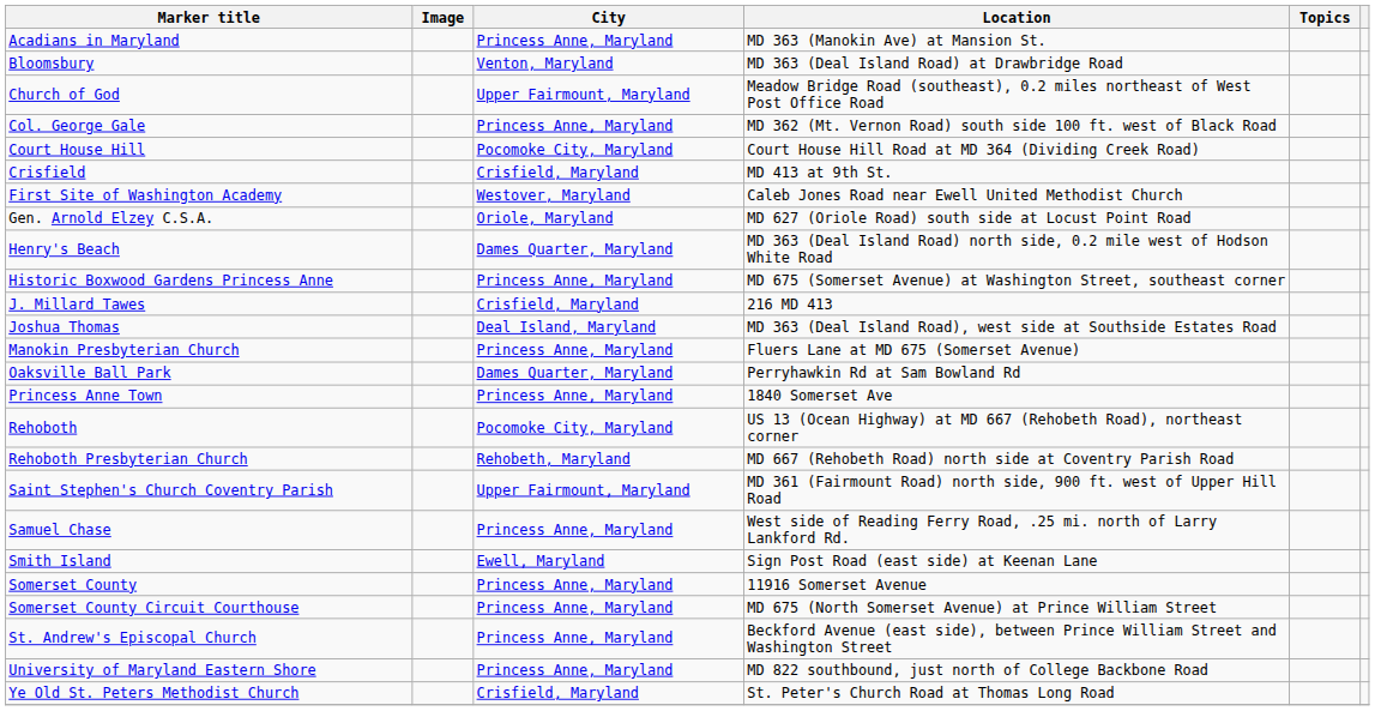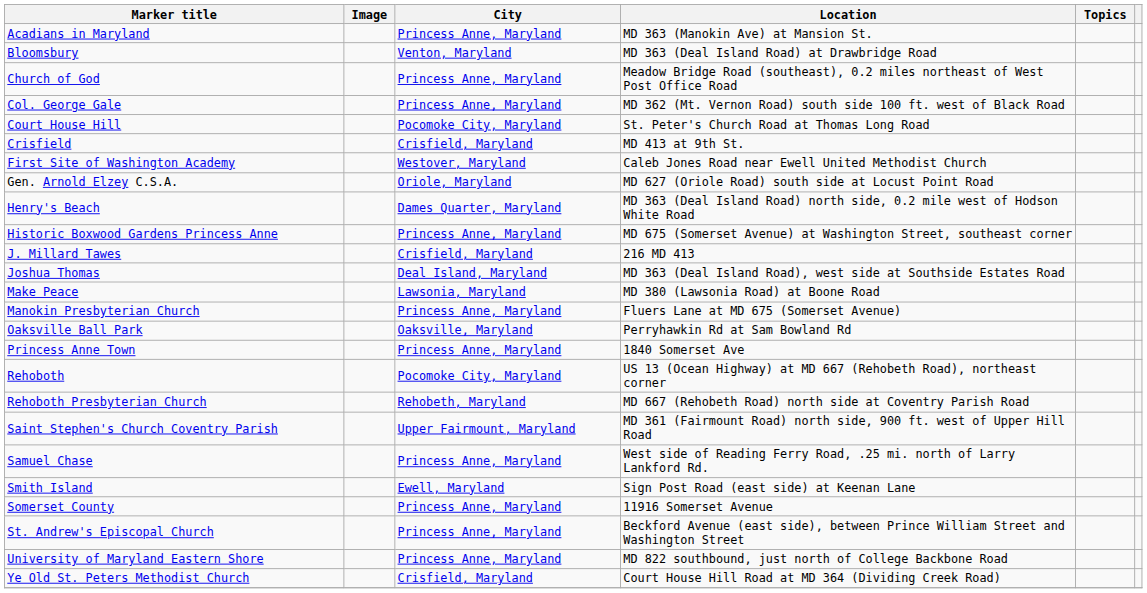 <table class="wikitable sortable">
 <tr>
 <th><strong>Marker title</strong></th>
 <th class="unsortable"><strong>Image</strong></th>
 <th><strong>City</strong></th>
 <th style="width:40%"><strong>Location</strong></th>
 <th><strong>Topics</strong></th>
 <th class="unsortable"></th>
 </tr>
 <tr>
 <td><a href='#'>Acadians in Maryland</a></td>
 <td></td>
 <td><a href='#'>Princess Anne, Maryland</a></td>
 <td>MD 363 (Manokin Ave) at Mansion St.<br><small></small></td>
 <td></td>
 <td></td>
 </tr>
 <tr>
 <td><a href='#'>Bloomsbury</a></td>
 <td></td>
 <td><a href='#'>Venton, Maryland</a></td>
 <td>MD 363 (Deal Island Road) at Drawbridge Road<br><small></small></td>
 <td></td>
 <td></td>
 </tr>
 <tr>
 <td><a href='#'>Church of God</a></td>
 <td></td>
-<td><a href='#'>Upper Fairmount, Maryland</a></td>
+<td><a href='#'>Princess Anne, Maryland</a></td>
 <td>Meadow Bridge Road (southeast), 0.2 miles northeast of West Post Office Road<br><small></small></td>
 <td></td>
 <td></td>
 </tr>
 <tr>
 <td><a href='#'>Col. George Gale</a></td>
 <td></td>
 <td><a href='#'>Princess Anne, Maryland</a></td>
 <td>MD 362 (Mt. Vernon Road) south side 100 ft. west of Black Road<br><small></small></td>
 <td></td>
 <td></td>
 </tr>
 <tr>
 <td><a href='#'>Court House Hill</a></td>
 <td></td>
 <td><a href='#'>Pocomoke City, Maryland</a></td>
-<td>Court House Hill Road at MD 364 (Dividing Creek Road)<br><small></small></td>
+<td>St. Peter's Church Road at Thomas Long Road<br><small></small></td>
 <td></td>
 <td></td>
 </tr>
 <tr>
 <td><a href='#'>Crisfield</a></td>
 <td></td>
 <td><a href='#'>Crisfield, Maryland</a></td>
 <td>MD 413 at 9th St.<br><small></small></td>
 <td></td>
 <td></td>
 </tr>
 <tr>
 <td><a href='#'>First Site of Washington Academy</a></td>
 <td></td>
 <td><a href='#'>Westover, Maryland</a></td>
 <td>Caleb Jones Road near Ewell United Methodist Church<br><small></small></td>
 <td></td>
 <td></td>
 </tr>
 <tr>
 <td>Gen. <a href='#'>Arnold Elzey</a> C.S.A.</td>
 <td></td>
 <td><a href='#'>Oriole, Maryland</a></td>
 <td>MD 627 (Oriole Road) south side at Locust Point Road<br><small></small></td>
 <td></td>
 <td></td>
 </tr>
 <tr>
 <td><a href='#'>Henry's Beach</a></td>
 <td></td>
 <td><a href='#'>Dames Quarter, Maryland</a></td>
 <td>MD 363 (Deal Island Road) north side, 0.2 mile west of Hodson White Road<br><small></small></td>
 <td></td>
 <td></td>
 </tr>
 <tr>
 <td><a href='#'>Historic Boxwood Gardens Princess Anne</a></td>
 <td></td>
 <td><a href='#'>Princess Anne, Maryland</a></td>
 <td>MD 675 (Somerset Avenue) at Washington Street, southeast corner<br><small></small></td>
 <td></td>
 <td></td>
 </tr>
 <tr>
 <td><a href='#'>J. Millard Tawes</a></td>
 <td></td>
 <td><a href='#'>Crisfield, Maryland</a></td>
 <td>216 MD 413<br><small></small></td>
 <td></td>
 <td></td>
 </tr>
 <tr>
 <td><a href='#'>Joshua Thomas</a></td>
 <td></td>
 <td><a href='#'>Deal Island, Maryland</a></td>
 <td>MD 363 (Deal Island Road), west side at Southside Estates Road<br><small></small></td>
 <td></td>
 <td></td>
 </tr>
 <tr>
+<td><a href='#'>Make Peace</a></td>
+<td></td>
+<td><a href='#'>Lawsonia, Maryland</a></td>
+<td>MD 380 (Lawsonia Road) at Boone Road<br><small></small></td>
+<td></td>
+<td></td>
+</tr>
+<tr>
 <td><a href='#'>Manokin Presbyterian Church</a></td>
 <td></td>
 <td><a href='#'>Princess Anne, Maryland</a></td>
 <td>Fluers Lane at MD 675 (Somerset Avenue)<br><small></small></td>
 <td></td>
 <td></td>
 </tr>
 <tr>
 <td><a href='#'>Oaksville Ball Park</a></td>
 <td></td>
-<td><a href='#'>Dames Quarter, Maryland</a></td>
+<td><a href='#'>Oaksville, Maryland</a></td>
 <td>Perryhawkin Rd at Sam Bowland Rd<br><small></small></td>
 <td></td>
 <td></td>
 </tr>
 <tr>
 <td><a href='#'>Princess Anne Town</a></td>
 <td></td>
 <td><a href='#'>Princess Anne, Maryland</a></td>
 <td>1840 Somerset Ave<br><small></small></td>
 <td></td>
 <td></td>
 </tr>
 <tr>
 <td><a href='#'>Rehoboth</a></td>
 <td></td>
 <td><a href='#'>Pocomoke City, Maryland</a></td>
 <td>US 13 (Ocean Highway) at MD 667 (Rehobeth Road), northeast corner<br><small></small></td>
 <td></td>
 <td></td>
 </tr>
 <tr>
 <td><a href='#'>Rehoboth Presbyterian Church</a></td>
 <td></td>
 <td><a href='#'>Rehobeth, Maryland</a></td>
 <td>MD 667 (Rehobeth Road) north side at Coventry Parish Road<br><small></small></td>
 <td></td>
 <td></td>
 </tr>
 <tr>
 <td><a href='#'>Saint Stephen's Church Coventry Parish</a></td>
 <td></td>
 <td><a href='#'>Upper Fairmount, Maryland</a></td>
 <td>MD 361 (Fairmount Road) north side, 900 ft. west of Upper Hill Road<br><small></small></td>
 <td></td>
 <td></td>
 </tr>
 <tr>
 <td><a href='#'>Samuel Chase</a></td>
 <td></td>
 <td><a href='#'>Princess Anne, Maryland</a></td>
 <td>West side of Reading Ferry Road, .25 mi. north of Larry Lankford Rd.<br><small></small></td>
 <td></td>
 <td></td>
 </tr>
 <tr>
 <td><a href='#'>Smith Island</a></td>
 <td></td>
 <td><a href='#'>Ewell, Maryland</a></td>
 <td>Sign Post Road (east side) at Keenan Lane<br><small></small></td>
 <td></td>
 <td></td>
 </tr>
 <tr>
 <td><a href='#'>Somerset County</a></td>
 <td></td>
 <td><a href='#'>Princess Anne, Maryland</a></td>
 <td>11916 Somerset Avenue<br><small></small></td>
 <td></td>
 <td></td>
 </tr>
 <tr>
-<td><a href='#'>Somerset County Circuit Courthouse</a></td>
-<td></td>
-<td><a href='#'>Princess Anne, Maryland</a></td>
-<td>MD 675 (North Somerset Avenue) at Prince William Street<br><small></small></td>
-<td></td>
-<td></td>
-</tr>
-<tr>
 <td><a href='#'>St. Andrew's Episcopal Church</a></td>
 <td></td>
 <td><a href='#'>Princess Anne, Maryland</a></td>
 <td>Beckford Avenue (east side), between Prince William Street and Washington Street<br><small></small></td>
 <td></td>
 <td></td>
 </tr>
 <tr>
 <td><a href='#'>University of Maryland Eastern Shore</a></td>
 <td></td>
 <td><a href='#'>Princess Anne, Maryland</a></td>
 <td>MD 822 southbound, just north of College Backbone Road<br><small></small></td>
 <td></td>
 <td></td>
 </tr>
 <tr>
 <td><a href='#'>Ye Old St. Peters Methodist Church</a></td>
 <td></td>
 <td><a href='#'>Crisfield, Maryland</a></td>
-<td>St. Peter's Church Road at Thomas Long Road<br><small></small></td>
+<td>Court House Hill Road at MD 364 (Dividing Creek Road)<br><small></small></td>
 <td></td>
 <td></td>
 </tr>
 <tr>
 </tr>
 </table>
